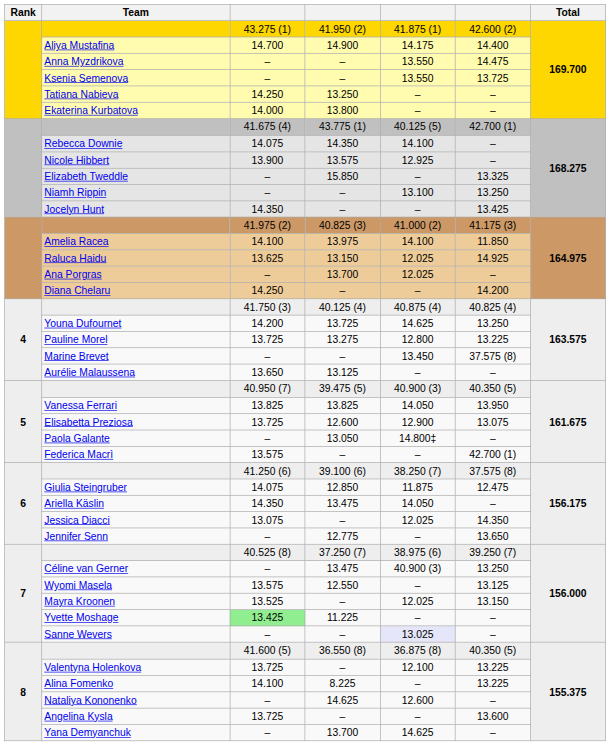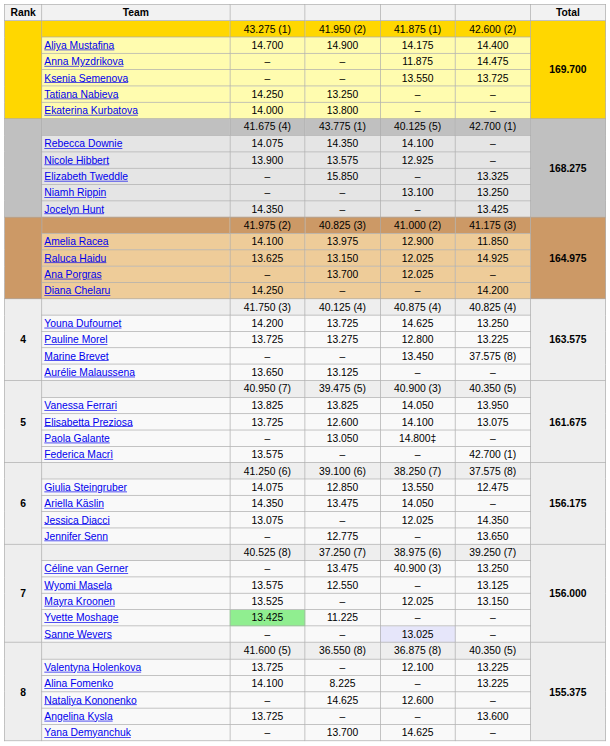 <table class="wikitable" style="text-align:center; font-size:95%">
 <tr>
 <th width="5%">Rank</th>
 <th width="25%">Team</th>
 <th width="10%"></th>
 <th width="10%"></th>
 <th width="10%"></th>
 <th width="10%"></th>
 <th width="10%">Total</th>
 </tr>
 <tr bgcolor=gold>
 <td rowspan=6></td>
 <td align="left"><strong></strong></td>
 <td>43.275 (1)</td>
 <td>41.950 (2)</td>
 <td>41.875 (1)</td>
 <td>42.600 (2)</td>
 <td rowspan=6><strong>169.700</strong></td>
 </tr>
 <tr bgcolor=fffcaf>
 <td align="left"><a href='#'>Aliya Mustafina</a></td>
 <td>14.700</td>
 <td>14.900</td>
 <td>14.175</td>
 <td>14.400</td>
 </tr>
 <tr bgcolor=fffcaf>
 <td align="left"><a href='#'>Anna Myzdrikova</a></td>
 <td>–</td>
 <td>–</td>
-<td>13.550</td>
+<td>11.875</td>
 <td>14.475</td>
 </tr>
 <tr bgcolor=fffcaf>
 <td align="left"><a href='#'>Ksenia Semenova</a></td>
 <td>–</td>
 <td>–</td>
 <td>13.550</td>
 <td>13.725</td>
 </tr>
 <tr bgcolor=fffcaf>
 <td align="left"><a href='#'>Tatiana Nabieva</a></td>
 <td>14.250</td>
 <td>13.250</td>
 <td>–</td>
 <td>–</td>
 </tr>
 <tr bgcolor=fffcaf>
 <td align="left"><a href='#'>Ekaterina Kurbatova</a></td>
 <td>14.000</td>
 <td>13.800</td>
 <td>–</td>
 <td>–</td>
 </tr>
 <tr bgcolor=silver>
 <td rowspan=6></td>
 <td align="left"><strong></strong></td>
 <td>41.675 (4)</td>
 <td>43.775 (1)</td>
 <td>40.125 (5)</td>
 <td>42.700 (1)</td>
 <td rowspan=6><strong>168.275</strong></td>
 </tr>
 <tr bgcolor=e5e5e5>
 <td align="left"><a href='#'>Rebecca Downie</a></td>
 <td>14.075</td>
 <td>14.350</td>
 <td>14.100</td>
 <td>–</td>
 </tr>
 <tr bgcolor=e5e5e5>
 <td align="left"><a href='#'>Nicole Hibbert</a></td>
 <td>13.900</td>
 <td>13.575</td>
 <td>12.925</td>
 <td>–</td>
 </tr>
 <tr bgcolor=e5e5e5>
 <td align="left"><a href='#'>Elizabeth Tweddle</a></td>
 <td>–</td>
 <td>15.850</td>
 <td>–</td>
 <td>13.325</td>
 </tr>
 <tr bgcolor=e5e5e5>
 <td align="left"><a href='#'>Niamh Rippin</a></td>
 <td>–</td>
 <td>–</td>
 <td>13.100</td>
 <td>13.250</td>
 </tr>
 <tr bgcolor=e5e5e5>
 <td align="left"><a href='#'>Jocelyn Hunt</a></td>
 <td>14.350</td>
 <td>–</td>
 <td>–</td>
 <td>13.425</td>
 </tr>
 <tr bgcolor=cc9966>
 <td rowspan=5></td>
 <td align="left"><strong></strong></td>
 <td>41.975 (2)</td>
 <td>40.825 (3)</td>
 <td>41.000 (2)</td>
 <td>41.175 (3)</td>
 <td rowspan=5><strong>164.975</strong></td>
 </tr>
 <tr bgcolor=eecc99>
 <td align="left"><a href='#'>Amelia Racea</a></td>
 <td>14.100</td>
 <td>13.975</td>
-<td>14.100</td>
+<td>12.900</td>
 <td>11.850</td>
 </tr>
 <tr bgcolor=eecc99>
 <td align="left"><a href='#'>Raluca Haidu</a></td>
 <td>13.625</td>
 <td>13.150</td>
 <td>12.025</td>
 <td>14.925</td>
 </tr>
 <tr bgcolor=eecc99>
 <td align="left"><a href='#'>Ana Porgras</a></td>
 <td>–</td>
 <td>13.700</td>
 <td>12.025</td>
 <td>–</td>
 </tr>
 <tr bgcolor=eecc99>
 <td align="left"><a href='#'>Diana Chelaru</a></td>
 <td>14.250</td>
 <td>–</td>
 <td>–</td>
 <td>14.200</td>
 </tr>
 <tr bgcolor=eeeeee>
 <td rowspan=5><strong>4</strong></td>
 <td align="left"><strong></strong></td>
 <td>41.750 (3)</td>
 <td>40.125 (4)</td>
 <td>40.875 (4)</td>
 <td>40.825 (4)</td>
 <td rowspan=5><strong>163.575</strong></td>
 </tr>
 <tr>
 <td align="left"><a href='#'>Youna Dufournet</a></td>
 <td>14.200</td>
 <td>13.725</td>
 <td>14.625</td>
 <td>13.250</td>
 </tr>
 <tr>
 <td align="left"><a href='#'>Pauline Morel</a></td>
 <td>13.725</td>
 <td>13.275</td>
 <td>12.800</td>
 <td>13.225</td>
 </tr>
 <tr>
 <td align="left"><a href='#'>Marine Brevet</a></td>
 <td>–</td>
 <td>–</td>
 <td>13.450</td>
 <td>37.575 (8)</td>
 </tr>
 <tr>
 <td align="left"><a href='#'>Aurélie Malaussena</a></td>
 <td>13.650</td>
 <td>13.125</td>
 <td>–</td>
 <td>–</td>
 </tr>
 <tr bgcolor=eeeeee>
 <td rowspan=5><strong>5</strong></td>
 <td align="left"><strong></strong></td>
 <td>40.950 (7)</td>
 <td>39.475 (5)</td>
 <td>40.900 (3)</td>
 <td>40.350 (5)</td>
 <td rowspan=5><strong>161.675</strong></td>
 </tr>
 <tr>
 <td align="left"><a href='#'>Vanessa Ferrari</a></td>
 <td>13.825</td>
 <td>13.825</td>
 <td>14.050</td>
 <td>13.950</td>
 </tr>
 <tr>
 <td align="left"><a href='#'>Elisabetta Preziosa</a></td>
 <td>13.725</td>
 <td>12.600</td>
-<td>12.900</td>
+<td>14.100</td>
 <td>13.075</td>
 </tr>
 <tr>
 <td align="left"><a href='#'>Paola Galante</a></td>
 <td>–</td>
 <td>13.050</td>
 <td>14.800‡</td>
 <td>–</td>
 </tr>
 <tr>
 <td align="left"><a href='#'>Federica Macrì</a></td>
 <td>13.575</td>
 <td>–</td>
 <td>–</td>
 <td>42.700 (1)</td>
 </tr>
 <tr bgcolor=eeeeee>
 <td rowspan=5><strong>6</strong></td>
 <td align="left"><strong></strong></td>
 <td>41.250 (6)</td>
 <td>39.100 (6)</td>
 <td>38.250 (7)</td>
 <td>37.575 (8)</td>
 <td rowspan=5><strong>156.175</strong></td>
 </tr>
 <tr>
 <td align="left"><a href='#'>Giulia Steingruber</a></td>
 <td>14.075</td>
 <td>12.850</td>
-<td>11.875</td>
+<td>13.550</td>
 <td>12.475</td>
 </tr>
 <tr>
 <td align="left"><a href='#'>Ariella Käslin</a></td>
 <td>14.350</td>
 <td>13.475</td>
 <td>14.050</td>
 <td>–</td>
 </tr>
 <tr>
 <td align="left"><a href='#'>Jessica Diacci</a></td>
 <td>13.075</td>
 <td>–</td>
 <td>12.025</td>
 <td>14.350</td>
 </tr>
 <tr>
 <td align="left"><a href='#'>Jennifer Senn</a></td>
 <td>–</td>
 <td>12.775</td>
 <td>–</td>
 <td>13.650</td>
 </tr>
 <tr bgcolor=eeeeee>
 <td rowspan=6><strong>7</strong></td>
 <td align="left"><strong></strong></td>
 <td>40.525 (8)</td>
 <td>37.250 (7)</td>
 <td>38.975 (6)</td>
 <td>39.250 (7)</td>
 <td rowspan=6><strong>156.000</strong></td>
 </tr>
 <tr>
 <td align="left"><a href='#'>Céline van Gerner</a></td>
 <td>–</td>
 <td>13.475</td>
 <td>40.900 (3)</td>
 <td>13.250</td>
 </tr>
 <tr>
 <td align="left"><a href='#'>Wyomi Masela</a></td>
 <td>13.575</td>
 <td>12.550</td>
 <td>–</td>
 <td>13.125</td>
 </tr>
 <tr>
 <td align="left"><a href='#'>Mayra Kroonen</a></td>
 <td>13.525</td>
 <td>–</td>
 <td>12.025</td>
 <td>13.150</td>
 </tr>
 <tr>
 <td align="left"><a href='#'>Yvette Moshage</a></td>
 <td style="background: lightgreen;">13.425</td>
 <td>11.225</td>
 <td>–</td>
 <td>–</td>
 </tr>
 <tr>
 <td align="left"><a href='#'>Sanne Wevers</a></td>
 <td>–</td>
 <td>–</td>
 <td style="background: lavender;">13.025</td>
 <td>–</td>
 </tr>
 <tr bgcolor=eeeeee>
 <td rowspan=6><strong>8</strong></td>
 <td align="left"><strong></strong></td>
 <td>41.600 (5)</td>
 <td>36.550 (8)</td>
 <td>36.875 (8)</td>
 <td>40.350 (5)</td>
 <td rowspan=6><strong>155.375</strong></td>
 </tr>
 <tr>
 <td align="left"><a href='#'>Valentyna Holenkova</a></td>
 <td>13.725</td>
 <td>–</td>
 <td>12.100</td>
 <td>13.225</td>
 </tr>
 <tr>
 <td align="left"><a href='#'>Alina Fomenko</a></td>
 <td>14.100</td>
 <td>8.225</td>
 <td>–</td>
 <td>13.225</td>
 </tr>
 <tr>
 <td align="left"><a href='#'>Nataliya Kononenko</a></td>
 <td>–</td>
 <td>14.625</td>
 <td>12.600</td>
 <td>–</td>
 </tr>
 <tr>
 <td align="left"><a href='#'>Angelina Kysla</a></td>
 <td>13.725</td>
 <td>–</td>
 <td>–</td>
 <td>13.600</td>
 </tr>
 <tr>
 <td align="left"><a href='#'>Yana Demyanchuk</a></td>
 <td>–</td>
 <td>13.700</td>
 <td>14.625</td>
 <td>–</td>
 </tr>
 </table>
